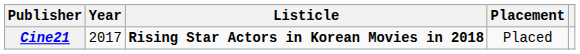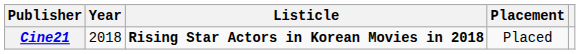 <table class="wikitable plainrowheaders sortable" style="text-align:center">
 <tr>
 <th scope="col">Publisher</th>
 <th scope="col">Year</th>
 <th scope="col">Listicle</th>
 <th scope="col">Placement</th>
 <th scope="col" class="unsortable"></th>
 </tr>
 <tr>
 <th scope="row"><em><a href='#'>Cine21</a></em></th>
-<td>2017</td>
+<td>2018</td>
 <td style="text-align:left"><strong>Rising Star Actors in Korean Movies in 2018</strong></td>
 <td>Placed</td>
 <td></td>
 </tr>
 </table>
